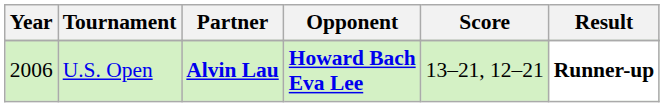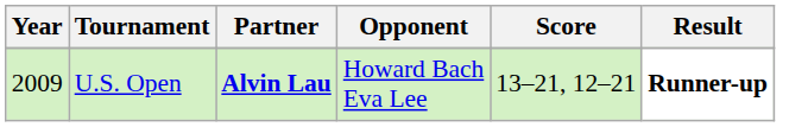 <table class="sortable wikitable" style="font-size: 90%;">
 <tr>
 <th>Year</th>
 <th>Tournament</th>
 <th>Partner</th>
 <th>Opponent</th>
 <th>Score</th>
 <th>Result</th>
 </tr>
 <tr>
 </tr>
 <tr style="background:#D4F1C5">
-<td align="center">2006</td>
+<td align="center">2009</td>
 <td align="left"><a href='#'>U.S. Open</a></td>
 <td align="left"><strong> <a href='#'>Alvin Lau</a></strong></td>
-<td align="left"><strong> <a href='#'>Howard Bach</a> <br>  <a href='#'>Eva Lee</a></strong></td>
+<td align="left"> <a href='#'>Howard Bach</a> <br>  <a href='#'>Eva Lee</a></td>
 <td align="left">13–21, 12–21</td>
 <td style="text-align:left; background:white"> <strong>Runner-up</strong></td>
 </tr>
 </table>
